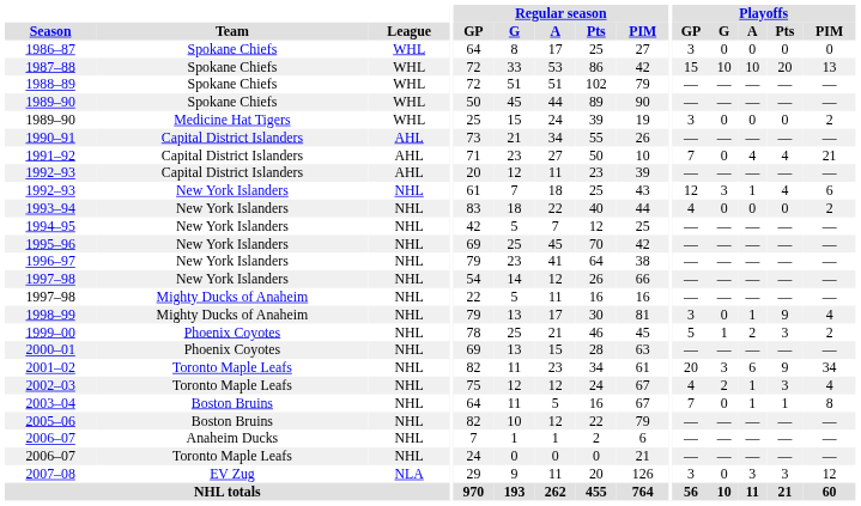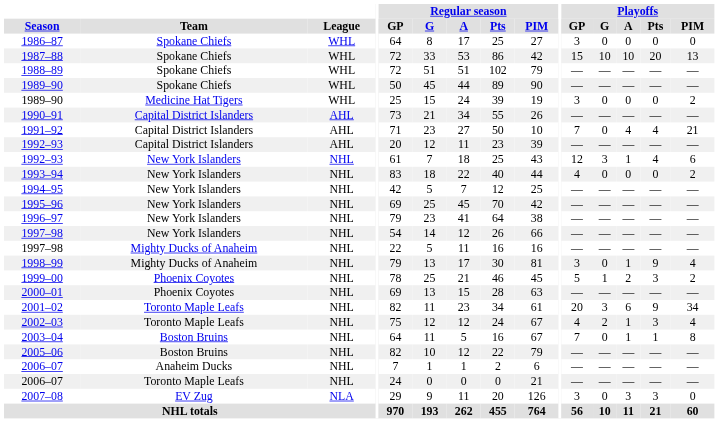 <table border="0" cellpadding="1" cellspacing="0" style="text-align:center; width:60em">
 <tr bgcolor="#e0e0e0">
 <th colspan="3" bgcolor="#ffffff"></th>
 <th rowspan="99" bgcolor="#ffffff"></th>
 <th colspan="5"><a href='#'>Regular season</a></th>
 <th rowspan="99" bgcolor="#ffffff"></th>
 <th colspan="5"><a href='#'>Playoffs</a></th>
 </tr>
 <tr bgcolor="#e0e0e0">
 <th><a href='#'>Season</a></th>
 <th>Team</th>
 <th>League</th>
 <th>GP</th>
 <th><a href='#'>G</a></th>
 <th><a href='#'>A</a></th>
 <th><a href='#'>Pts</a></th>
 <th><a href='#'>PIM</a></th>
 <th>GP</th>
 <th>G</th>
 <th>A</th>
 <th>Pts</th>
 <th>PIM</th>
 </tr>
 <tr>
 <td><a href='#'>1986–87</a></td>
 <td><a href='#'>Spokane Chiefs</a></td>
 <td><a href='#'>WHL</a></td>
 <td>64</td>
 <td>8</td>
 <td>17</td>
 <td>25</td>
 <td>27</td>
 <td>3</td>
 <td>0</td>
 <td>0</td>
 <td>0</td>
 <td>0</td>
 </tr>
 <tr bgcolor="#f0f0f0">
 <td><a href='#'>1987–88</a></td>
 <td>Spokane Chiefs</td>
 <td>WHL</td>
 <td>72</td>
 <td>33</td>
 <td>53</td>
 <td>86</td>
 <td>42</td>
 <td>15</td>
 <td>10</td>
 <td>10</td>
 <td>20</td>
 <td>13</td>
 </tr>
 <tr>
 <td><a href='#'>1988–89</a></td>
 <td>Spokane Chiefs</td>
 <td>WHL</td>
 <td>72</td>
 <td>51</td>
 <td>51</td>
 <td>102</td>
 <td>79</td>
 <td>—</td>
 <td>—</td>
 <td>—</td>
 <td>—</td>
 <td>—</td>
 </tr>
 <tr bgcolor="#f0f0f0">
 <td><a href='#'>1989–90</a></td>
 <td>Spokane Chiefs</td>
 <td>WHL</td>
 <td>50</td>
 <td>45</td>
 <td>44</td>
 <td>89</td>
 <td>90</td>
 <td>—</td>
 <td>—</td>
 <td>—</td>
 <td>—</td>
 <td>—</td>
 </tr>
 <tr>
 <td>1989–90</td>
 <td><a href='#'>Medicine Hat Tigers</a></td>
 <td>WHL</td>
 <td>25</td>
 <td>15</td>
 <td>24</td>
 <td>39</td>
 <td>19</td>
 <td>3</td>
 <td>0</td>
 <td>0</td>
 <td>0</td>
 <td>2</td>
 </tr>
 <tr bgcolor="#f0f0f0">
 <td><a href='#'>1990–91</a></td>
 <td><a href='#'>Capital District Islanders</a></td>
 <td><a href='#'>AHL</a></td>
 <td>73</td>
 <td>21</td>
 <td>34</td>
 <td>55</td>
 <td>26</td>
 <td>—</td>
 <td>—</td>
 <td>—</td>
 <td>—</td>
 <td>—</td>
 </tr>
 <tr>
 <td><a href='#'>1991–92</a></td>
 <td>Capital District Islanders</td>
 <td>AHL</td>
 <td>71</td>
 <td>23</td>
 <td>27</td>
 <td>50</td>
 <td>10</td>
 <td>7</td>
 <td>0</td>
 <td>4</td>
 <td>4</td>
 <td>21</td>
 </tr>
 <tr bgcolor="#f0f0f0">
 <td><a href='#'>1992–93</a></td>
 <td>Capital District Islanders</td>
 <td>AHL</td>
 <td>20</td>
 <td>12</td>
 <td>11</td>
 <td>23</td>
 <td>39</td>
 <td>—</td>
 <td>—</td>
 <td>—</td>
 <td>—</td>
 <td>—</td>
 </tr>
 <tr>
 <td><a href='#'>1992–93</a></td>
 <td><a href='#'>New York Islanders</a></td>
 <td><a href='#'>NHL</a></td>
 <td>61</td>
 <td>7</td>
 <td>18</td>
 <td>25</td>
 <td>43</td>
 <td>12</td>
 <td>3</td>
 <td>1</td>
 <td>4</td>
 <td>6</td>
 </tr>
 <tr bgcolor="#f0f0f0">
 <td><a href='#'>1993–94</a></td>
 <td>New York Islanders</td>
 <td>NHL</td>
 <td>83</td>
 <td>18</td>
 <td>22</td>
 <td>40</td>
 <td>44</td>
 <td>4</td>
 <td>0</td>
 <td>0</td>
 <td>0</td>
 <td>2</td>
 </tr>
 <tr>
 <td><a href='#'>1994–95</a></td>
 <td>New York Islanders</td>
 <td>NHL</td>
 <td>42</td>
 <td>5</td>
 <td>7</td>
 <td>12</td>
 <td>25</td>
 <td>—</td>
 <td>—</td>
 <td>—</td>
 <td>—</td>
 <td>—</td>
 </tr>
 <tr bgcolor="#f0f0f0">
 <td><a href='#'>1995–96</a></td>
 <td>New York Islanders</td>
 <td>NHL</td>
 <td>69</td>
 <td>25</td>
 <td>45</td>
 <td>70</td>
 <td>42</td>
 <td>—</td>
 <td>—</td>
 <td>—</td>
 <td>—</td>
 <td>—</td>
 </tr>
 <tr>
 <td><a href='#'>1996–97</a></td>
 <td>New York Islanders</td>
 <td>NHL</td>
 <td>79</td>
 <td>23</td>
 <td>41</td>
 <td>64</td>
 <td>38</td>
 <td>—</td>
 <td>—</td>
 <td>—</td>
 <td>—</td>
 <td>—</td>
 </tr>
 <tr bgcolor="#f0f0f0">
 <td><a href='#'>1997–98</a></td>
 <td>New York Islanders</td>
 <td>NHL</td>
 <td>54</td>
 <td>14</td>
 <td>12</td>
 <td>26</td>
 <td>66</td>
 <td>—</td>
 <td>—</td>
 <td>—</td>
 <td>—</td>
 <td>—</td>
 </tr>
 <tr>
 <td>1997–98</td>
 <td><a href='#'>Mighty Ducks of Anaheim</a></td>
 <td>NHL</td>
 <td>22</td>
 <td>5</td>
 <td>11</td>
 <td>16</td>
 <td>16</td>
 <td>—</td>
 <td>—</td>
 <td>—</td>
 <td>—</td>
 <td>—</td>
 </tr>
 <tr bgcolor="#f0f0f0">
 <td><a href='#'>1998–99</a></td>
 <td>Mighty Ducks of Anaheim</td>
 <td>NHL</td>
 <td>79</td>
 <td>13</td>
 <td>17</td>
 <td>30</td>
 <td>81</td>
 <td>3</td>
 <td>0</td>
 <td>1</td>
 <td>9</td>
 <td>4</td>
 </tr>
 <tr>
 <td><a href='#'>1999–00</a></td>
 <td><a href='#'>Phoenix Coyotes</a></td>
 <td>NHL</td>
 <td>78</td>
 <td>25</td>
 <td>21</td>
 <td>46</td>
 <td>45</td>
 <td>5</td>
 <td>1</td>
 <td>2</td>
 <td>3</td>
 <td>2</td>
 </tr>
 <tr bgcolor="#f0f0f0">
 <td><a href='#'>2000–01</a></td>
 <td>Phoenix Coyotes</td>
 <td>NHL</td>
 <td>69</td>
 <td>13</td>
 <td>15</td>
 <td>28</td>
 <td>63</td>
 <td>—</td>
 <td>—</td>
 <td>—</td>
 <td>—</td>
 <td>—</td>
 </tr>
 <tr>
 <td><a href='#'>2001–02</a></td>
 <td><a href='#'>Toronto Maple Leafs</a></td>
 <td>NHL</td>
 <td>82</td>
 <td>11</td>
 <td>23</td>
 <td>34</td>
 <td>61</td>
 <td>20</td>
 <td>3</td>
 <td>6</td>
 <td>9</td>
 <td>34</td>
 </tr>
 <tr bgcolor="#f0f0f0">
 <td><a href='#'>2002–03</a></td>
 <td>Toronto Maple Leafs</td>
 <td>NHL</td>
 <td>75</td>
 <td>12</td>
 <td>12</td>
 <td>24</td>
 <td>67</td>
 <td>4</td>
 <td>2</td>
 <td>1</td>
 <td>3</td>
 <td>4</td>
 </tr>
 <tr>
 <td><a href='#'>2003–04</a></td>
 <td><a href='#'>Boston Bruins</a></td>
 <td>NHL</td>
 <td>64</td>
 <td>11</td>
 <td>5</td>
 <td>16</td>
 <td>67</td>
 <td>7</td>
 <td>0</td>
 <td>1</td>
 <td>1</td>
 <td>8</td>
 </tr>
 <tr bgcolor="#f0f0f0">
 <td><a href='#'>2005–06</a></td>
 <td>Boston Bruins</td>
 <td>NHL</td>
 <td>82</td>
 <td>10</td>
 <td>12</td>
 <td>22</td>
 <td>79</td>
 <td>—</td>
 <td>—</td>
 <td>—</td>
 <td>—</td>
 <td>—</td>
 </tr>
 <tr>
 <td><a href='#'>2006–07</a></td>
 <td>Anaheim Ducks</td>
 <td>NHL</td>
 <td>7</td>
 <td>1</td>
 <td>1</td>
 <td>2</td>
 <td>6</td>
 <td>—</td>
 <td>—</td>
 <td>—</td>
 <td>—</td>
 <td>—</td>
 </tr>
 <tr bgcolor="#f0f0f0">
 <td>2006–07</td>
 <td>Toronto Maple Leafs</td>
 <td>NHL</td>
 <td>24</td>
 <td>0</td>
 <td>0</td>
 <td>0</td>
 <td>21</td>
 <td>—</td>
 <td>—</td>
 <td>—</td>
 <td>—</td>
 <td>—</td>
 </tr>
 <tr>
 <td><a href='#'>2007–08</a></td>
 <td><a href='#'>EV Zug</a></td>
 <td><a href='#'>NLA</a></td>
 <td>29</td>
 <td>9</td>
 <td>11</td>
 <td>20</td>
 <td>126</td>
 <td>3</td>
 <td>0</td>
 <td>3</td>
 <td>3</td>
-<td>12</td>
+<td>0</td>
 </tr>
 <tr bgcolor="#e0e0e0">
 <th colspan="3">NHL totals</th>
 <th>970</th>
 <th>193</th>
 <th>262</th>
 <th>455</th>
 <th>764</th>
 <th>56</th>
 <th>10</th>
 <th>11</th>
 <th>21</th>
 <th>60</th>
 </tr>
 </table>
